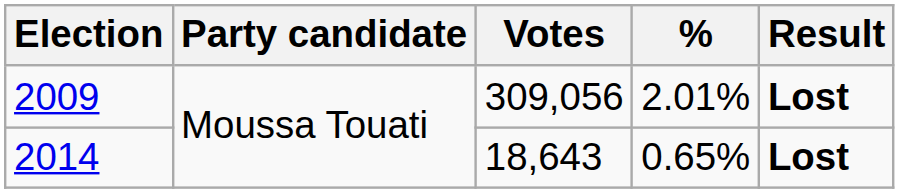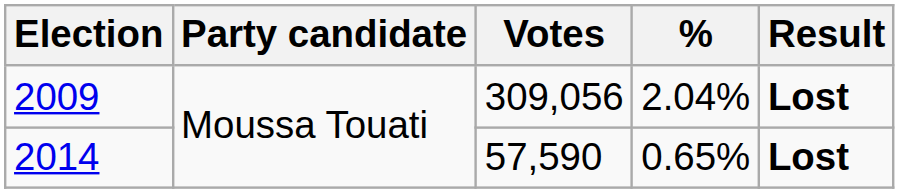 <table class="wikitable">
 <tr>
 <th><strong>Election</strong></th>
 <th>Party candidate</th>
 <th><strong>Votes</strong></th>
 <th><strong>%</strong></th>
 <th>Result</th>
 </tr>
 <tr>
 <td><a href='#'>2009</a></td>
 <td rowspan="2">Moussa Touati</td>
 <td>309,056</td>
-<td>2.01%</td>
+<td>2.04%</td>
 <td><strong>Lost</strong> </td>
 </tr>
 <tr>
 <td><a href='#'>2014</a></td>
-<td>18,643</td>
+<td>57,590</td>
 <td>0.65%</td>
 <td><strong>Lost</strong> </td>
 </tr>
 </table>
